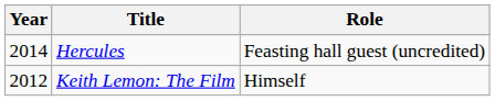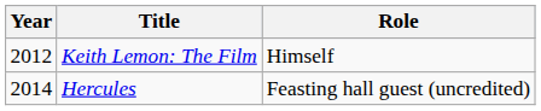 <table class="wikitable">
 <tr style="background:#b0c4de; text-align:center;">
 <th>Year</th>
 <th>Title</th>
 <th>Role</th>
 </tr>
 <tr>
+<td>2012</td>
+<td><em><a href='#'>Keith Lemon: The Film</a></em></td>
+<td>Himself</td>
+</tr>
+<tr>
 <td>2014</td>
 <td><em><a href='#'>Hercules</a></em></td>
 <td>Feasting hall guest (uncredited)</td>
 </tr>
-<tr>
-<td>2012</td>
-<td><em><a href='#'>Keith Lemon: The Film</a></em></td>
-<td>Himself</td>
-</tr>
 </table>
